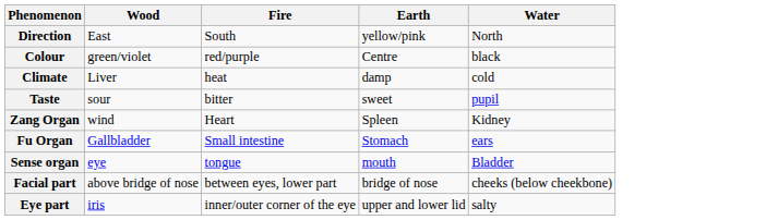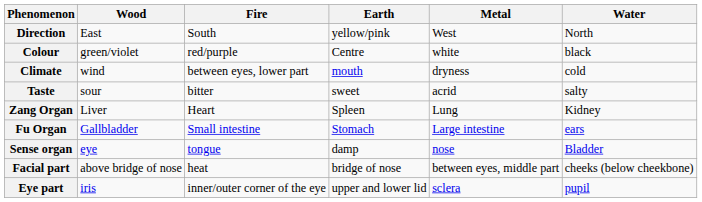 <table class="wikitable">
 <tr>
 <th>Phenomenon</th>
 <th>Wood</th>
 <th>Fire</th>
 <th>Earth</th>
+<th>Metal</th>
 <th>Water</th>
 </tr>
 <tr>
 <th>Direction</th>
 <td>East</td>
 <td>South</td>
 <td>yellow/pink</td>
+<td>West</td>
 <td>North</td>
 </tr>
 <tr>
 <th>Colour</th>
 <td>green/violet</td>
 <td>red/purple</td>
 <td>Centre</td>
+<td>white</td>
 <td>black</td>
 </tr>
 <tr>
 <th>Climate</th>
-<td>Liver</td>
-<td>heat</td>
-<td>damp</td>
+<td>wind</td>
+<td>between eyes, lower part</td>
+<td><a href='#'>mouth</a></td>
+<td>dryness</td>
 <td>cold</td>
 </tr>
 <tr>
 <th>Taste</th>
 <td>sour</td>
 <td>bitter</td>
 <td>sweet</td>
-<td><a href='#'>pupil</a></td>
+<td>acrid</td>
+<td>salty</td>
 </tr>
 <tr>
 <th>Zang Organ</th>
-<td>wind</td>
+<td>Liver</td>
 <td>Heart</td>
 <td>Spleen</td>
+<td>Lung</td>
 <td>Kidney</td>
 </tr>
 <tr>
 <th>Fu Organ</th>
 <td><a href='#'>Gallbladder</a></td>
 <td><a href='#'>Small intestine</a></td>
 <td><a href='#'>Stomach</a></td>
+<td><a href='#'>Large intestine</a></td>
 <td><a href='#'>ears</a></td>
 </tr>
 <tr>
 <th>Sense organ</th>
 <td><a href='#'>eye</a></td>
 <td><a href='#'>tongue</a></td>
-<td><a href='#'>mouth</a></td>
+<td>damp</td>
+<td><a href='#'>nose</a></td>
 <td><a href='#'>Bladder</a></td>
 </tr>
 <tr>
 <th>Facial part</th>
 <td>above bridge of nose</td>
-<td>between eyes, lower part</td>
+<td>heat</td>
 <td>bridge of nose</td>
+<td>between eyes, middle part</td>
 <td>cheeks (below cheekbone)</td>
 </tr>
 <tr>
 <th>Eye part</th>
 <td><a href='#'>iris</a></td>
 <td>inner/outer corner of the eye</td>
 <td>upper and lower lid</td>
-<td>salty</td>
+<td><a href='#'>sclera</a></td>
+<td><a href='#'>pupil</a></td>
 </tr>
 </table>
